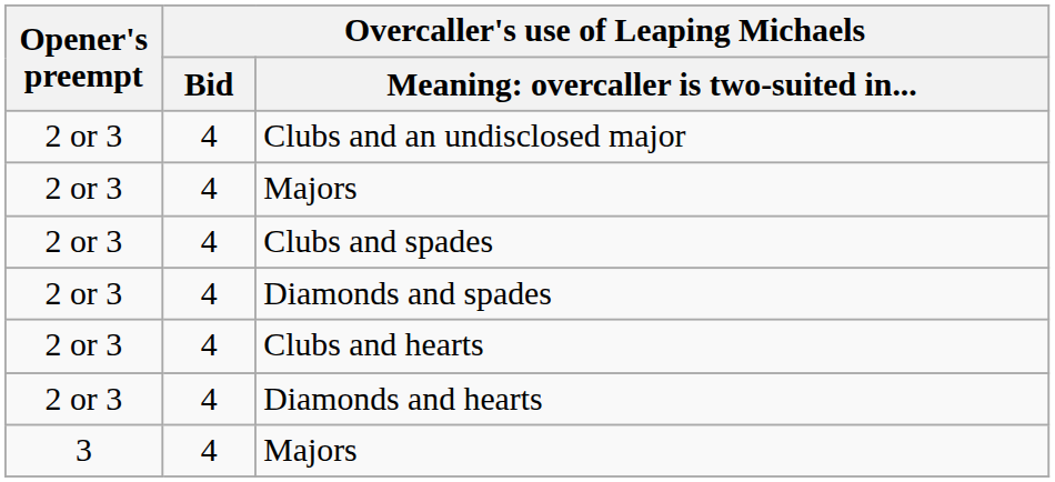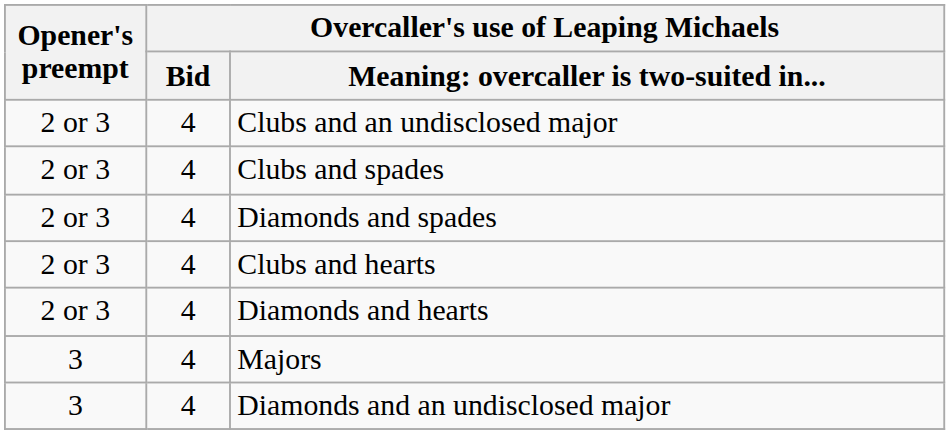 <table class="wikitable" width=40%>
 <tr>
 <th width=15% rowspan=2>Opener's<br>preempt</th>
 <th width=85% colspan=2>Overcaller's use of Leaping Michaels</th>
 </tr>
 <tr>
 <th>Bid</th>
 <th>Meaning: overcaller is two-suited in...</th>
 </tr>
 <tr align=center>
 <td>2 or 3</td>
 <td>4</td>
 <td align=left>Clubs and an undisclosed major</td>
-</tr>
-<tr align=center>
-<td>2 or 3</td>
-<td>4</td>
-<td align=left>Majors</td>
 </tr>
 <tr align=center>
 <td>2 or 3</td>
 <td>4</td>
 <td align=left>Clubs and spades</td>
 </tr>
 <tr align=center>
 <td>2 or 3</td>
 <td>4</td>
 <td align=left>Diamonds and spades</td>
 </tr>
 <tr align=center>
 <td>2 or 3</td>
 <td>4</td>
 <td align=left>Clubs and hearts</td>
 </tr>
 <tr align=center>
 <td>2 or 3</td>
 <td>4</td>
 <td align=left>Diamonds and hearts</td>
 </tr>
 <tr align=center>
 <td>3</td>
 <td>4</td>
 <td align=left>Majors</td>
 </tr>
+<tr align=center>
+<td>3</td>
+<td>4</td>
+<td align=left>Diamonds and an undisclosed major</td>
+</tr>
 </table>
